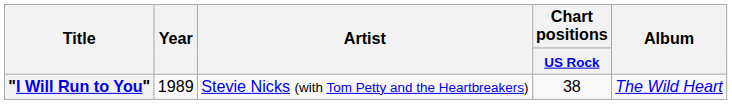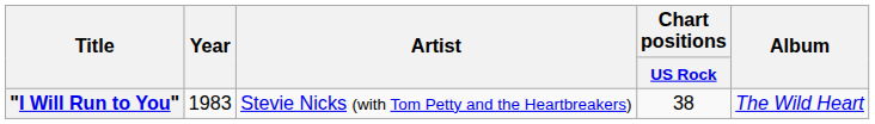 <table class="wikitable plainrowheaders" style="text-align:center">
 <tr>
 <th rowspan="2">Title</th>
 <th rowspan="2">Year</th>
 <th rowspan="2">Artist</th>
 <th>Chart positions</th>
 <th rowspan="2">Album</th>
 </tr>
 <tr>
 <th width="40"><small><a href='#'>US Rock</a></small><br></th>
 </tr>
 <tr>
 <th scope="row">"<a href='#'>I Will Run to You</a>"</th>
-<td>1989</td>
+<td>1983</td>
 <td><a href='#'>Stevie Nicks</a> <small>(with <a href='#'>Tom Petty and the Heartbreakers</a>)</small></td>
 <td>38</td>
 <td><em><a href='#'>The Wild Heart</a></em></td>
 </tr>
 </table>
